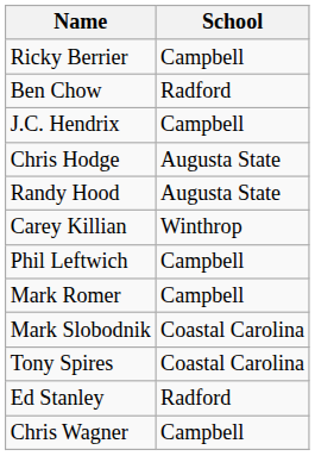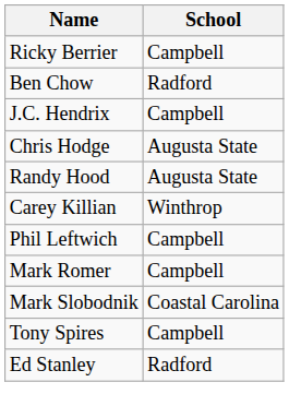 <table class=wikitable>
 <tr>
 <th>Name</th>
 <th>School</th>
 </tr>
 <tr>
 <td>Ricky Berrier</td>
 <td>Campbell</td>
 </tr>
 <tr>
 <td>Ben Chow</td>
 <td>Radford</td>
 </tr>
 <tr>
 <td>J.C. Hendrix</td>
 <td>Campbell</td>
 </tr>
 <tr>
 <td>Chris Hodge</td>
 <td>Augusta State</td>
 </tr>
 <tr>
 <td>Randy Hood</td>
 <td>Augusta State</td>
 </tr>
 <tr>
 <td>Carey Killian</td>
 <td>Winthrop</td>
 </tr>
 <tr>
 <td>Phil Leftwich</td>
 <td>Campbell</td>
 </tr>
 <tr>
 <td>Mark Romer</td>
 <td>Campbell</td>
 </tr>
 <tr>
 <td>Mark Slobodnik</td>
 <td>Coastal Carolina</td>
 </tr>
 <tr>
 <td>Tony Spires</td>
-<td>Coastal Carolina</td>
+<td>Campbell</td>
 </tr>
 <tr>
 <td>Ed Stanley</td>
 <td>Radford</td>
 </tr>
-<tr>
-<td>Chris Wagner</td>
-<td>Campbell</td>
-</tr>
 </table>
